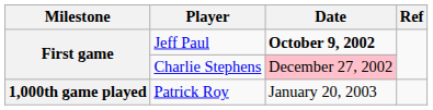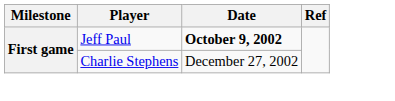 <table class="wikitable">
 <tr>
 <th scope="col">Milestone</th>
 <th scope="col">Player</th>
 <th scope="col">Date</th>
 <th scope="col">Ref</th>
 </tr>
 <tr>
 <th rowspan=2>First game</th>
 <td><a href='#'>Jeff Paul</a></td>
 <td><strong>October 9, 2002</strong></td>
 <td rowspan=2></td>
 </tr>
 <tr>
 <td><a href='#'>Charlie Stephens</a></td>
-<td style="background: pink;">December 27, 2002</td>
-</tr>
-<tr>
-<th>1,000th game played</th>
-<td><a href='#'>Patrick Roy</a></td>
-<td>January 20, 2003</td>
-<td></td>
+<td>December 27, 2002</td>
 </tr>
 </table>
